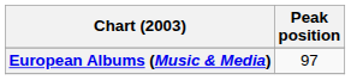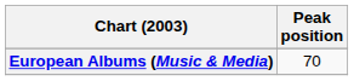 <table class="wikitable sortable plainrowheaders" style="text-align:center">
 <tr>
 <th scope="col">Chart (2003)</th>
 <th scope="col">Peak<br>position</th>
 </tr>
 <tr>
 </tr>
 <tr>
 <th scope="row"><a href='#'>European Albums</a> (<em><a href='#'>Music & Media</a></em>)</th>
-<td>97</td>
+<td>70</td>
 </tr>
 <tr>
 </tr>
 <tr>
 </tr>
 <tr>
 </tr>
 <tr>
 </tr>
 <tr>
 </tr>
 </table>
